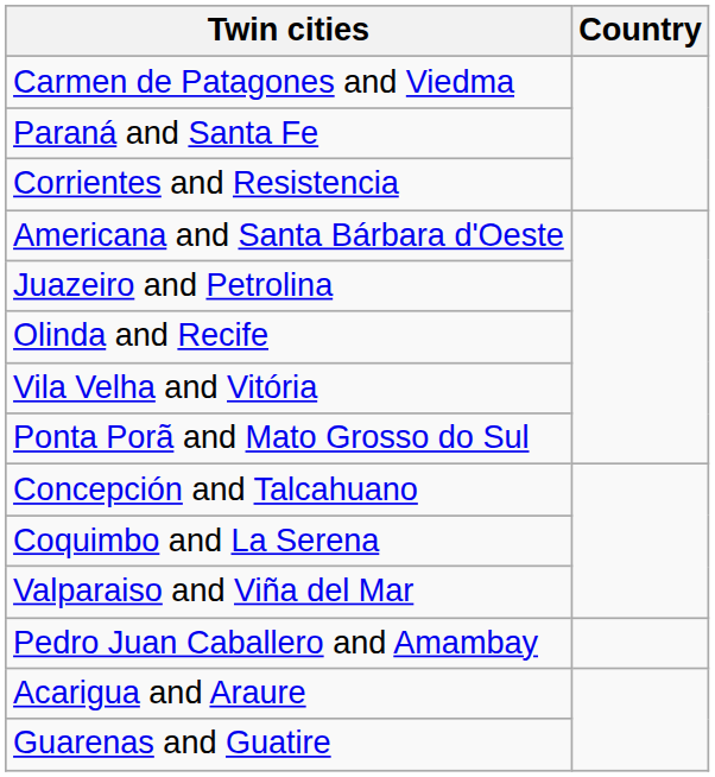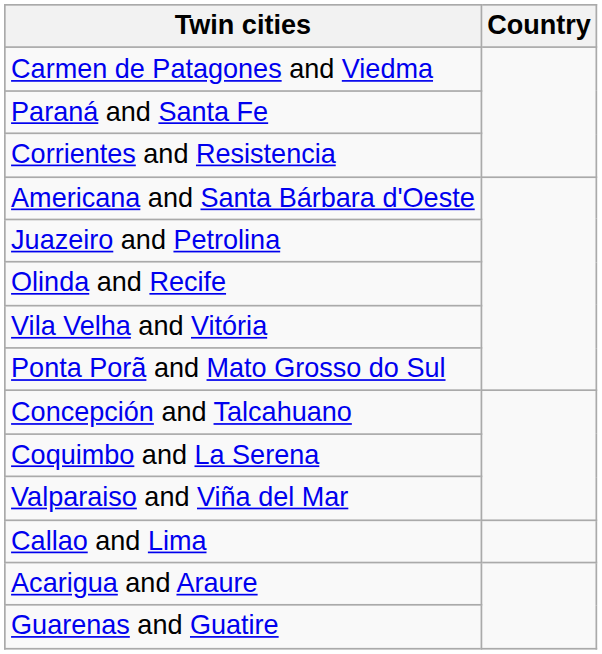 <table class="wikitable sortable">
 <tr>
 <th>Twin cities</th>
 <th>Country</th>
 </tr>
 <tr>
 <td><a href='#'>Carmen de Patagones</a> and <a href='#'>Viedma</a></td>
 <td rowspan="3"></td>
 </tr>
 <tr>
 <td><a href='#'>Paraná</a> and <a href='#'>Santa Fe</a></td>
 </tr>
 <tr>
 <td><a href='#'>Corrientes</a> and <a href='#'>Resistencia</a></td>
 </tr>
 <tr>
 <td><a href='#'>Americana</a> and <a href='#'>Santa Bárbara d'Oeste</a></td>
 <td rowspan="5"></td>
 </tr>
 <tr>
 <td><a href='#'>Juazeiro</a> and <a href='#'>Petrolina</a></td>
 </tr>
 <tr>
 <td><a href='#'>Olinda</a> and <a href='#'>Recife</a></td>
 </tr>
 <tr>
 <td><a href='#'>Vila Velha</a> and <a href='#'>Vitória</a></td>
 </tr>
 <tr>
 <td><a href='#'>Ponta Porã</a> and  <a href='#'>Mato Grosso do Sul</a></td>
 </tr>
 <tr>
 <td><a href='#'>Concepción</a> and <a href='#'>Talcahuano</a></td>
 <td rowspan="3"></td>
 </tr>
 <tr>
 <td><a href='#'>Coquimbo</a> and <a href='#'>La Serena</a></td>
 </tr>
 <tr>
 <td><a href='#'>Valparaiso</a> and <a href='#'>Viña del Mar</a></td>
 </tr>
 <tr>
-<td><a href='#'>Pedro Juan Caballero</a> and <a href='#'>Amambay</a></td>
+<td><a href='#'>Callao</a> and <a href='#'>Lima</a></td>
 <td></td>
 </tr>
 <tr>
 <td><a href='#'>Acarigua</a> and <a href='#'>Araure</a></td>
 <td rowspan="2"></td>
 </tr>
 <tr>
 <td><a href='#'>Guarenas</a> and <a href='#'>Guatire</a></td>
 </tr>
 </table>
